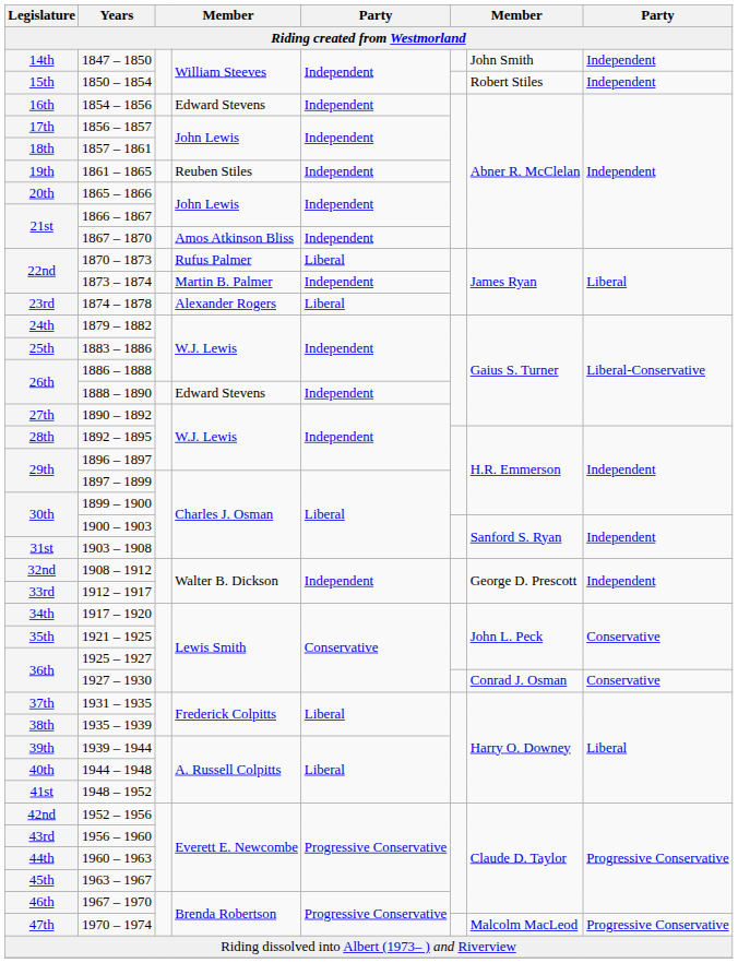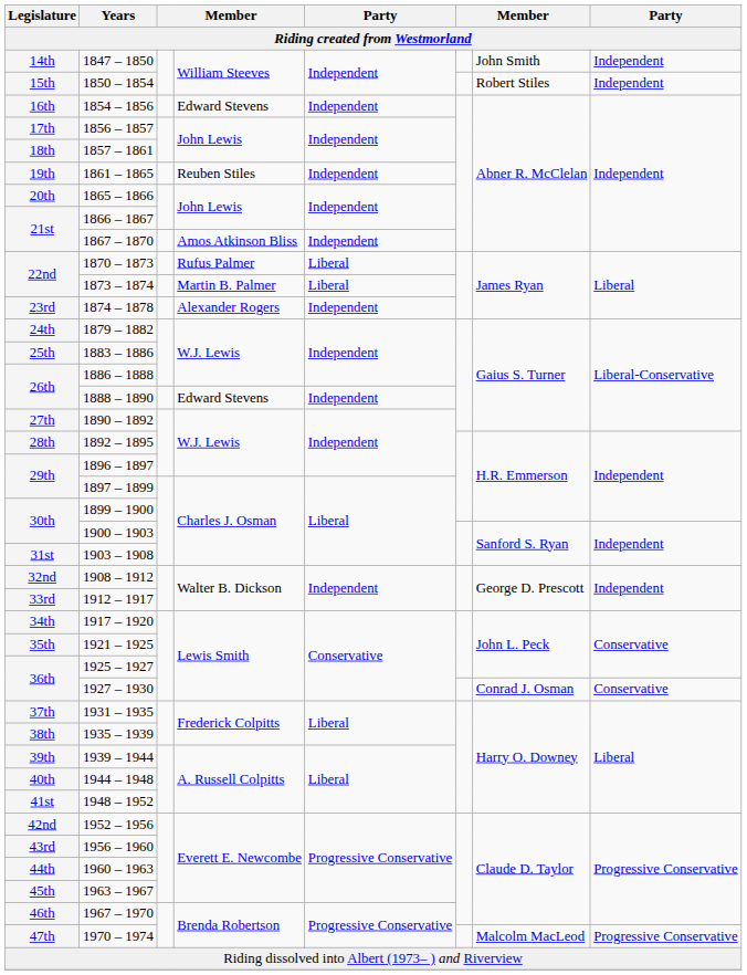 <table class="wikitable">
 <tr>
 <th>Legislature</th>
 <th>Years</th>
 <th colspan="2">Member</th>
 <th>Party</th>
 <th colspan="2">Member</th>
 <th>Party</th>
 </tr>
 <tr>
 <td bgcolor="#F0F0F0" colspan="8" align="center"><strong><em>Riding created from<em> <a href='#'>Westmorland</a><strong></td>
 </tr>
 <tr>
 <td bgcolor="whitesmoke" align="center"><a href='#'>14th</a></td>
 <td>1847 – 1850</td>
 <td rowspan="2" >   </td>
 <td rowspan="2"><a href='#'>William Steeves</a></td>
 <td rowspan="2"><a href='#'>Independent</a></td>
 <td>   </td>
 <td>John Smith</td>
 <td><a href='#'>Independent</a></td>
 </tr>
 <tr>
 <td bgcolor="whitesmoke" align="center"><a href='#'>15th</a></td>
 <td>1850 – 1854</td>
 <td>   </td>
 <td>Robert Stiles</td>
 <td><a href='#'>Independent</a></td>
 </tr>
 <tr>
 <td bgcolor="whitesmoke" align="center"><a href='#'>16th</a></td>
 <td>1854 – 1856</td>
 <td>   </td>
 <td>Edward Stevens</td>
 <td><a href='#'>Independent</a></td>
 <td rowspan="7" >   </td>
 <td rowspan="7"><a href='#'>Abner R. McClelan</a></td>
 <td rowspan="7"><a href='#'>Independent</a></td>
 </tr>
 <tr>
 <td bgcolor="whitesmoke" align="center"><a href='#'>17th</a></td>
 <td>1856 – 1857</td>
 <td rowspan="2" >   </td>
 <td rowspan="2"><a href='#'>John Lewis</a></td>
 <td rowspan="2"><a href='#'>Independent</a></td>
 </tr>
 <tr>
 <td bgcolor="whitesmoke" align="center"><a href='#'>18th</a></td>
 <td>1857 – 1861</td>
 </tr>
 <tr>
 <td bgcolor="whitesmoke" align="center"><a href='#'>19th</a></td>
 <td>1861 – 1865</td>
 <td>   </td>
 <td>Reuben Stiles</td>
 <td><a href='#'>Independent</a></td>
 </tr>
 <tr>
 <td bgcolor="whitesmoke" align="center"><a href='#'>20th</a></td>
 <td>1865 – 1866</td>
 <td rowspan="2" >   </td>
 <td rowspan="2"><a href='#'>John Lewis</a></td>
 <td rowspan="2"><a href='#'>Independent</a></td>
 </tr>
 <tr>
 <td bgcolor="whitesmoke" align="center" rowspan="2"><a href='#'>21st</a></td>
 <td>1866 – 1867</td>
 </tr>
 <tr>
 <td>1867 – 1870</td>
 <td>   </td>
 <td><a href='#'>Amos Atkinson Bliss</a></td>
 <td><a href='#'>Independent</a></td>
 </tr>
 <tr>
 <td bgcolor="whitesmoke" align="center" rowspan="2"><a href='#'>22nd</a></td>
 <td>1870 – 1873</td>
 <td>   </td>
 <td><a href='#'>Rufus Palmer</a></td>
 <td><a href='#'>Liberal</a></td>
 <td rowspan="3" >   </td>
 <td rowspan="3"><a href='#'>James Ryan</a></td>
 <td rowspan="3"><a href='#'>Liberal</a></td>
 </tr>
 <tr>
 <td>1873 – 1874</td>
 <td>   </td>
 <td><a href='#'>Martin B. Palmer</a></td>
-<td><a href='#'>Independent</a></td>
+<td><a href='#'>Liberal</a></td>
 </tr>
 <tr>
 <td bgcolor="whitesmoke" align="center"><a href='#'>23rd</a></td>
 <td>1874 – 1878</td>
 <td>   </td>
 <td><a href='#'>Alexander Rogers</a></td>
-<td><a href='#'>Liberal</a></td>
+<td><a href='#'>Independent</a></td>
 </tr>
 <tr>
 <td bgcolor="whitesmoke" align="center"><a href='#'>24th</a></td>
 <td>1879 – 1882</td>
 <td rowspan="3" >   </td>
 <td rowspan="3"><a href='#'>W.J. Lewis</a></td>
 <td rowspan="3"><a href='#'>Independent</a></td>
 <td rowspan="5" >   </td>
 <td rowspan="5"><a href='#'>Gaius S. Turner</a></td>
 <td rowspan="5"><a href='#'>Liberal-Conservative</a></td>
 </tr>
 <tr>
 <td bgcolor="whitesmoke" align="center"><a href='#'>25th</a></td>
 <td>1883 – 1886</td>
 </tr>
 <tr>
 <td bgcolor="whitesmoke" align="center" rowspan="2"><a href='#'>26th</a></td>
 <td>1886 – 1888</td>
 </tr>
 <tr>
 <td>1888 – 1890</td>
 <td>   </td>
 <td>Edward Stevens</td>
 <td><a href='#'>Independent</a></td>
 </tr>
 <tr>
 <td bgcolor="whitesmoke" align="center"><a href='#'>27th</a></td>
 <td>1890 – 1892</td>
 <td rowspan="3" >   </td>
 <td rowspan="3"><a href='#'>W.J. Lewis</a></td>
 <td rowspan="3"><a href='#'>Independent</a></td>
 </tr>
 <tr>
 <td bgcolor="whitesmoke" align="center"><a href='#'>28th</a></td>
 <td>1892 – 1895</td>
 <td rowspan="4" >   </td>
 <td rowspan="4"><a href='#'>H.R. Emmerson</a></td>
 <td rowspan="4"><a href='#'>Independent</a></td>
 </tr>
 <tr>
 <td bgcolor="whitesmoke" align="center" rowspan="2"><a href='#'>29th</a></td>
 <td>1896 – 1897</td>
 </tr>
 <tr>
 <td>1897 – 1899</td>
 <td rowspan="4" >   </td>
 <td rowspan="4"><a href='#'>Charles J. Osman</a></td>
 <td rowspan="4"><a href='#'>Liberal</a></td>
 </tr>
 <tr>
 <td bgcolor="whitesmoke" align="center" rowspan="2"><a href='#'>30th</a></td>
 <td>1899 – 1900</td>
 </tr>
 <tr>
 <td>1900 – 1903</td>
 <td rowspan="2" >   </td>
 <td rowspan="2"><a href='#'>Sanford S. Ryan</a></td>
 <td rowspan="2"><a href='#'>Independent</a></td>
 </tr>
 <tr>
 <td bgcolor="whitesmoke" align="center"><a href='#'>31st</a></td>
 <td>1903 – 1908</td>
 </tr>
 <tr>
 <td bgcolor="whitesmoke" align="center"><a href='#'>32nd</a></td>
 <td>1908 – 1912</td>
 <td rowspan="2" >   </td>
 <td rowspan="2">Walter B. Dickson</td>
 <td rowspan="2"><a href='#'>Independent</a></td>
 <td rowspan="2" >   </td>
 <td rowspan="2">George D. Prescott</td>
 <td rowspan="2"><a href='#'>Independent</a></td>
 </tr>
 <tr>
 <td bgcolor="whitesmoke" align="center"><a href='#'>33rd</a></td>
 <td>1912 – 1917</td>
 </tr>
 <tr>
 <td bgcolor="whitesmoke" align="center"><a href='#'>34th</a></td>
 <td>1917 – 1920</td>
 <td rowspan="4" >   </td>
 <td rowspan="4"><a href='#'>Lewis Smith</a></td>
 <td rowspan="4"><a href='#'>Conservative</a></td>
 <td rowspan="3" >   </td>
 <td rowspan="3"><a href='#'>John L. Peck</a></td>
 <td rowspan="3"><a href='#'>Conservative</a></td>
 </tr>
 <tr>
 <td bgcolor="whitesmoke" align="center"><a href='#'>35th</a></td>
 <td>1921 – 1925</td>
 </tr>
 <tr>
 <td bgcolor="whitesmoke" align="center" rowspan="2"><a href='#'>36th</a></td>
 <td>1925 – 1927</td>
 </tr>
 <tr>
 <td>1927 – 1930</td>
 <td>   </td>
 <td><a href='#'>Conrad J. Osman</a></td>
 <td><a href='#'>Conservative</a></td>
 </tr>
 <tr>
 <td bgcolor="whitesmoke" align="center"><a href='#'>37th</a></td>
 <td>1931 – 1935</td>
 <td rowspan="2" >   </td>
 <td rowspan="2"><a href='#'>Frederick Colpitts</a></td>
 <td rowspan="2"><a href='#'>Liberal</a></td>
 <td rowspan="5" >   </td>
 <td rowspan="5"><a href='#'>Harry O. Downey</a></td>
 <td rowspan="5"><a href='#'>Liberal</a></td>
 </tr>
 <tr>
 <td bgcolor="whitesmoke" align="center"><a href='#'>38th</a></td>
 <td>1935 – 1939</td>
 </tr>
 <tr>
 <td bgcolor="whitesmoke" align="center"><a href='#'>39th</a></td>
 <td>1939 – 1944</td>
 <td rowspan="3" >   </td>
 <td rowspan="3"><a href='#'>A. Russell Colpitts</a></td>
 <td rowspan="3"><a href='#'>Liberal</a></td>
 </tr>
 <tr>
 <td bgcolor="whitesmoke" align="center"><a href='#'>40th</a></td>
 <td>1944 – 1948</td>
 </tr>
 <tr>
 <td bgcolor="whitesmoke" align="center"><a href='#'>41st</a></td>
 <td>1948 – 1952</td>
 </tr>
 <tr>
 <td bgcolor="whitesmoke" align="center"><a href='#'>42nd</a></td>
 <td>1952 – 1956</td>
 <td rowspan="4" >   </td>
 <td rowspan="4"><a href='#'>Everett E. Newcombe</a></td>
 <td rowspan="4"><a href='#'>Progressive Conservative</a></td>
 <td rowspan="5" >   </td>
 <td rowspan="5"><a href='#'>Claude D. Taylor</a></td>
 <td rowspan="5"><a href='#'>Progressive Conservative</a></td>
 </tr>
 <tr>
 <td bgcolor="whitesmoke" align="center"><a href='#'>43rd</a></td>
 <td>1956 – 1960</td>
 </tr>
 <tr>
 <td bgcolor="whitesmoke" align="center"><a href='#'>44th</a></td>
 <td>1960 – 1963</td>
 </tr>
 <tr>
 <td bgcolor="whitesmoke" align="center"><a href='#'>45th</a></td>
 <td>1963 – 1967</td>
 </tr>
 <tr>
 <td bgcolor="whitesmoke" align="center"><a href='#'>46th</a></td>
 <td>1967 – 1970</td>
 <td rowspan="2" >   </td>
 <td rowspan="2"><a href='#'>Brenda Robertson</a></td>
 <td rowspan="2"><a href='#'>Progressive Conservative</a></td>
 </tr>
 <tr>
 <td bgcolor="whitesmoke" align="center"><a href='#'>47th</a></td>
 <td>1970 – 1974</td>
 <td>   </td>
 <td><a href='#'>Malcolm MacLeod</a></td>
 <td><a href='#'>Progressive Conservative</a></td>
 </tr>
 <tr>
 <td bgcolor="#F0F0F0" colspan="8" align="center"></em></strong>Riding dissolved into</em> <a href='#'>Albert (1973– )</a> <em>and</em> <a href='#'>Riverview</a></strong></td>
 </tr>
 <tr>
 </tr>
 </table>
